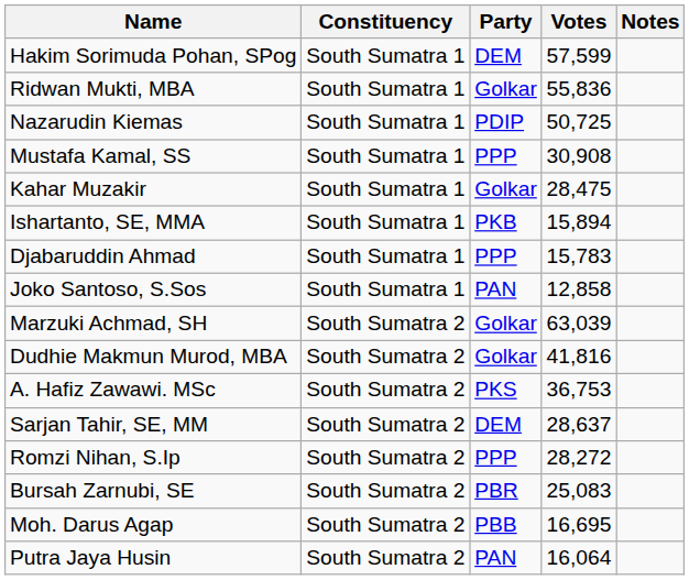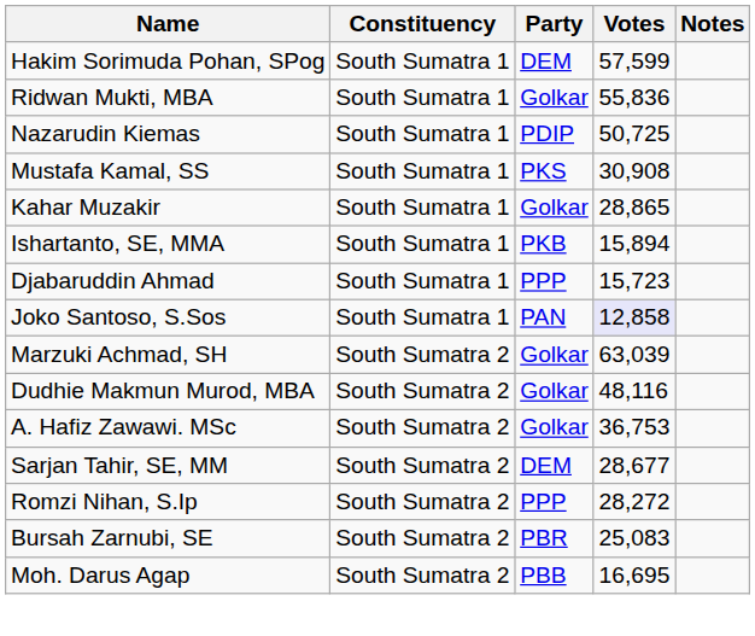 <table class="wikitable sortable">
 <tr>
 <th>Name</th>
 <th>Constituency</th>
 <th>Party</th>
 <th>Votes</th>
 <th>Notes</th>
 </tr>
 <tr>
 <td>Hakim Sorimuda Pohan, SPog</td>
 <td>South Sumatra 1</td>
 <td><a href='#'>DEM</a></td>
 <td>57,599</td>
 <td></td>
 </tr>
 <tr>
 <td>Ridwan Mukti, MBA</td>
 <td>South Sumatra 1</td>
 <td><a href='#'>Golkar</a></td>
 <td>55,836</td>
 <td></td>
 </tr>
 <tr>
 <td>Nazarudin Kiemas</td>
 <td>South Sumatra 1</td>
 <td><a href='#'>PDIP</a></td>
 <td>50,725</td>
 <td></td>
 </tr>
 <tr>
 <td>Mustafa Kamal, SS</td>
 <td>South Sumatra 1</td>
-<td><a href='#'>PPP</a></td>
+<td><a href='#'>PKS</a></td>
 <td>30,908</td>
 <td></td>
 </tr>
 <tr>
 <td>Kahar Muzakir</td>
 <td>South Sumatra 1</td>
 <td><a href='#'>Golkar</a></td>
-<td>28,475</td>
+<td>28,865</td>
 <td></td>
 </tr>
 <tr>
 <td>Ishartanto, SE, MMA</td>
 <td>South Sumatra 1</td>
 <td><a href='#'>PKB</a></td>
 <td>15,894</td>
 <td></td>
 </tr>
 <tr>
 <td>Djabaruddin Ahmad</td>
 <td>South Sumatra 1</td>
 <td><a href='#'>PPP</a></td>
-<td>15,783</td>
+<td>15,723</td>
 <td></td>
 </tr>
 <tr>
 <td>Joko Santoso, S.Sos</td>
 <td>South Sumatra 1</td>
 <td><a href='#'>PAN</a></td>
-<td>12,858</td>
+<td style="background: lavender;">12,858</td>
 <td></td>
 </tr>
 <tr>
 <td>Marzuki Achmad, SH</td>
 <td>South Sumatra 2</td>
 <td><a href='#'>Golkar</a></td>
 <td>63,039</td>
 <td></td>
 </tr>
 <tr>
 <td>Dudhie Makmun Murod, MBA</td>
 <td>South Sumatra 2</td>
 <td><a href='#'>Golkar</a></td>
-<td>41,816</td>
+<td>48,116</td>
 <td></td>
 </tr>
 <tr>
 <td>A. Hafiz Zawawi. MSc</td>
 <td>South Sumatra 2</td>
-<td><a href='#'>PKS</a></td>
+<td><a href='#'>Golkar</a></td>
 <td>36,753</td>
 <td></td>
 </tr>
 <tr>
 <td>Sarjan Tahir, SE, MM</td>
 <td>South Sumatra 2</td>
 <td><a href='#'>DEM</a></td>
-<td>28,637</td>
+<td>28,677</td>
 <td></td>
 </tr>
 <tr>
 <td>Romzi Nihan, S.Ip</td>
 <td>South Sumatra 2</td>
 <td><a href='#'>PPP</a></td>
 <td>28,272</td>
 <td></td>
 </tr>
 <tr>
 <td>Bursah Zarnubi, SE</td>
 <td>South Sumatra 2</td>
 <td><a href='#'>PBR</a></td>
 <td>25,083</td>
 <td></td>
 </tr>
 <tr>
 <td>Moh. Darus Agap</td>
 <td>South Sumatra 2</td>
 <td><a href='#'>PBB</a></td>
 <td>16,695</td>
 <td></td>
 </tr>
-<tr>
-<td>Putra Jaya Husin</td>
-<td>South Sumatra 2</td>
-<td><a href='#'>PAN</a></td>
-<td>16,064</td>
-<td></td>
-</tr>
 </table>
